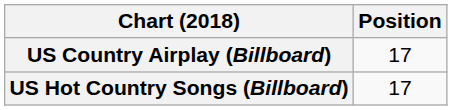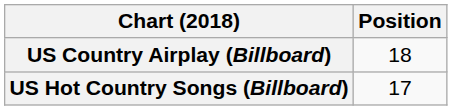 <table class="wikitable sortable plainrowheaders" style="text-align:center">
 <tr>
 <th scope="col">Chart (2018)</th>
 <th scope="col">Position</th>
 </tr>
 <tr>
 <th scope="row">US Country Airplay (<em>Billboard</em>)</th>
-<td>17</td>
+<td>18</td>
 </tr>
 <tr>
 <th scope="row">US Hot Country Songs (<em>Billboard</em>)</th>
 <td>17</td>
 </tr>
 </table>
